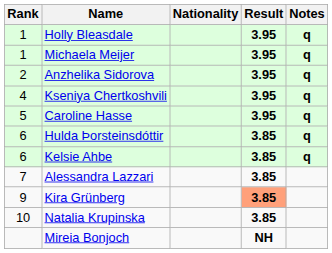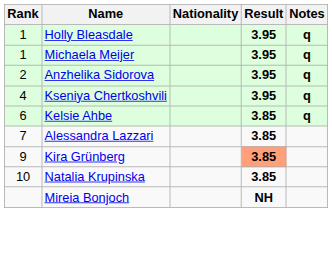 <table class="wikitable sortable" style="text-align:center">
 <tr>
 <th>Rank</th>
 <th>Name</th>
 <th>Nationality</th>
 <th>Result</th>
 <th>Notes</th>
 </tr>
 <tr bgcolor=ddffdd>
 <td>1</td>
 <td align=left><a href='#'>Holly Bleasdale</a></td>
 <td align=left></td>
 <td><strong>3.95</strong></td>
 <td><strong>q</strong></td>
 </tr>
 <tr bgcolor=ddffdd>
 <td>1</td>
 <td align=left><a href='#'>Michaela Meijer</a></td>
 <td align=left></td>
 <td><strong>3.95</strong></td>
 <td><strong>q</strong></td>
 </tr>
 <tr bgcolor=ddffdd>
 <td>2</td>
 <td align=left><a href='#'>Anzhelika Sidorova</a></td>
 <td align=left></td>
 <td><strong>3.95</strong></td>
 <td><strong>q</strong></td>
 </tr>
 <tr bgcolor=ddffdd>
 <td>4</td>
 <td align=left><a href='#'>Kseniya Chertkoshvili</a></td>
 <td align=left></td>
 <td><strong>3.95</strong></td>
-<td><strong>q</strong></td>
-</tr>
-<tr bgcolor=ddffdd>
-<td>5</td>
-<td align=left><a href='#'>Caroline Hasse</a></td>
-<td align=left></td>
-<td><strong>3.95</strong></td>
-<td><strong>q</strong></td>
-</tr>
-<tr bgcolor=ddffdd>
-<td>6</td>
-<td align=left><a href='#'>Hulda Þorsteinsdóttir</a></td>
-<td align=left></td>
-<td><strong>3.85</strong></td>
 <td><strong>q</strong></td>
 </tr>
 <tr bgcolor=ddffdd>
 <td>6</td>
 <td align=left><a href='#'>Kelsie Ahbe</a></td>
 <td align=left></td>
 <td><strong>3.85</strong></td>
 <td><strong>q</strong></td>
 </tr>
 <tr>
 <td>7</td>
 <td align=left><a href='#'>Alessandra Lazzari</a></td>
 <td align=left></td>
 <td><strong>3.85</strong></td>
 <td></td>
 </tr>
 <tr>
 <td>9</td>
 <td align=left><a href='#'>Kira Grünberg</a></td>
 <td align=left></td>
 <td style="background: lightsalmon;"><strong>3.85</strong></td>
 <td></td>
 </tr>
 <tr>
 <td>10</td>
 <td align=left><a href='#'>Natalia Krupinska</a></td>
 <td align=left></td>
 <td><strong>3.85</strong></td>
 <td></td>
 </tr>
 <tr>
 <td></td>
 <td align=left><a href='#'>Mireia Bonjoch</a></td>
 <td align=left></td>
 <td><strong>NH</strong></td>
 <td></td>
 </tr>
 </table>
